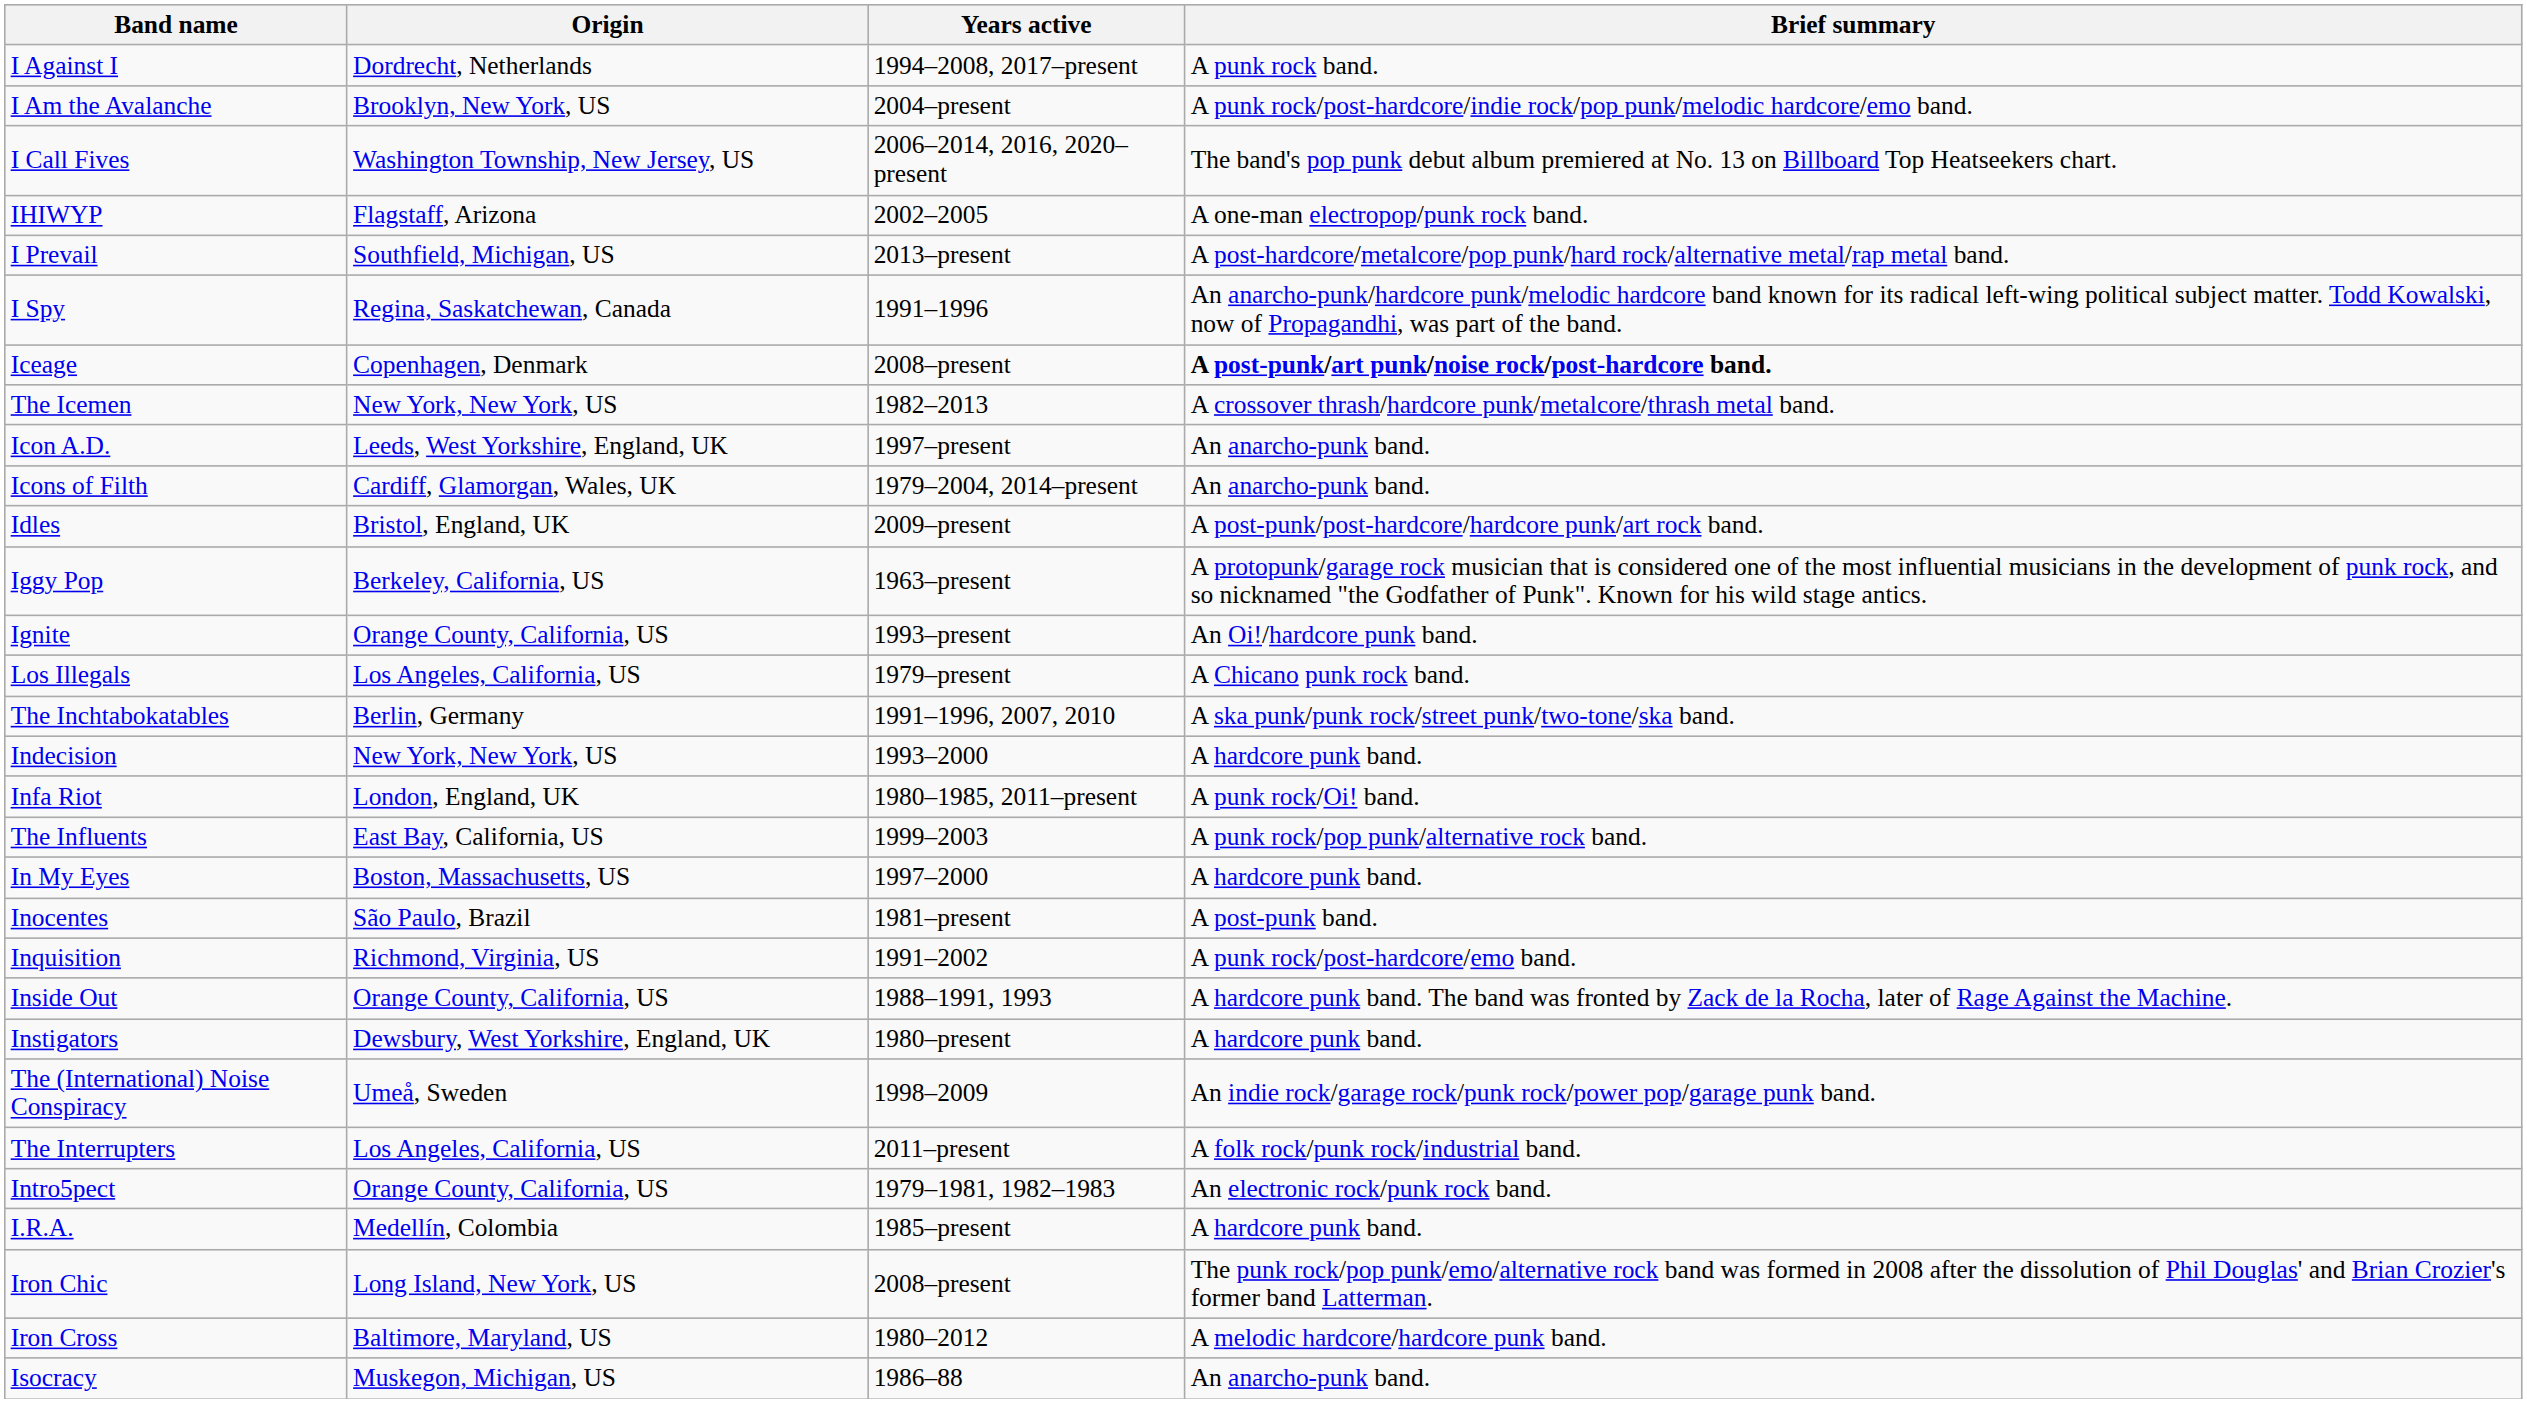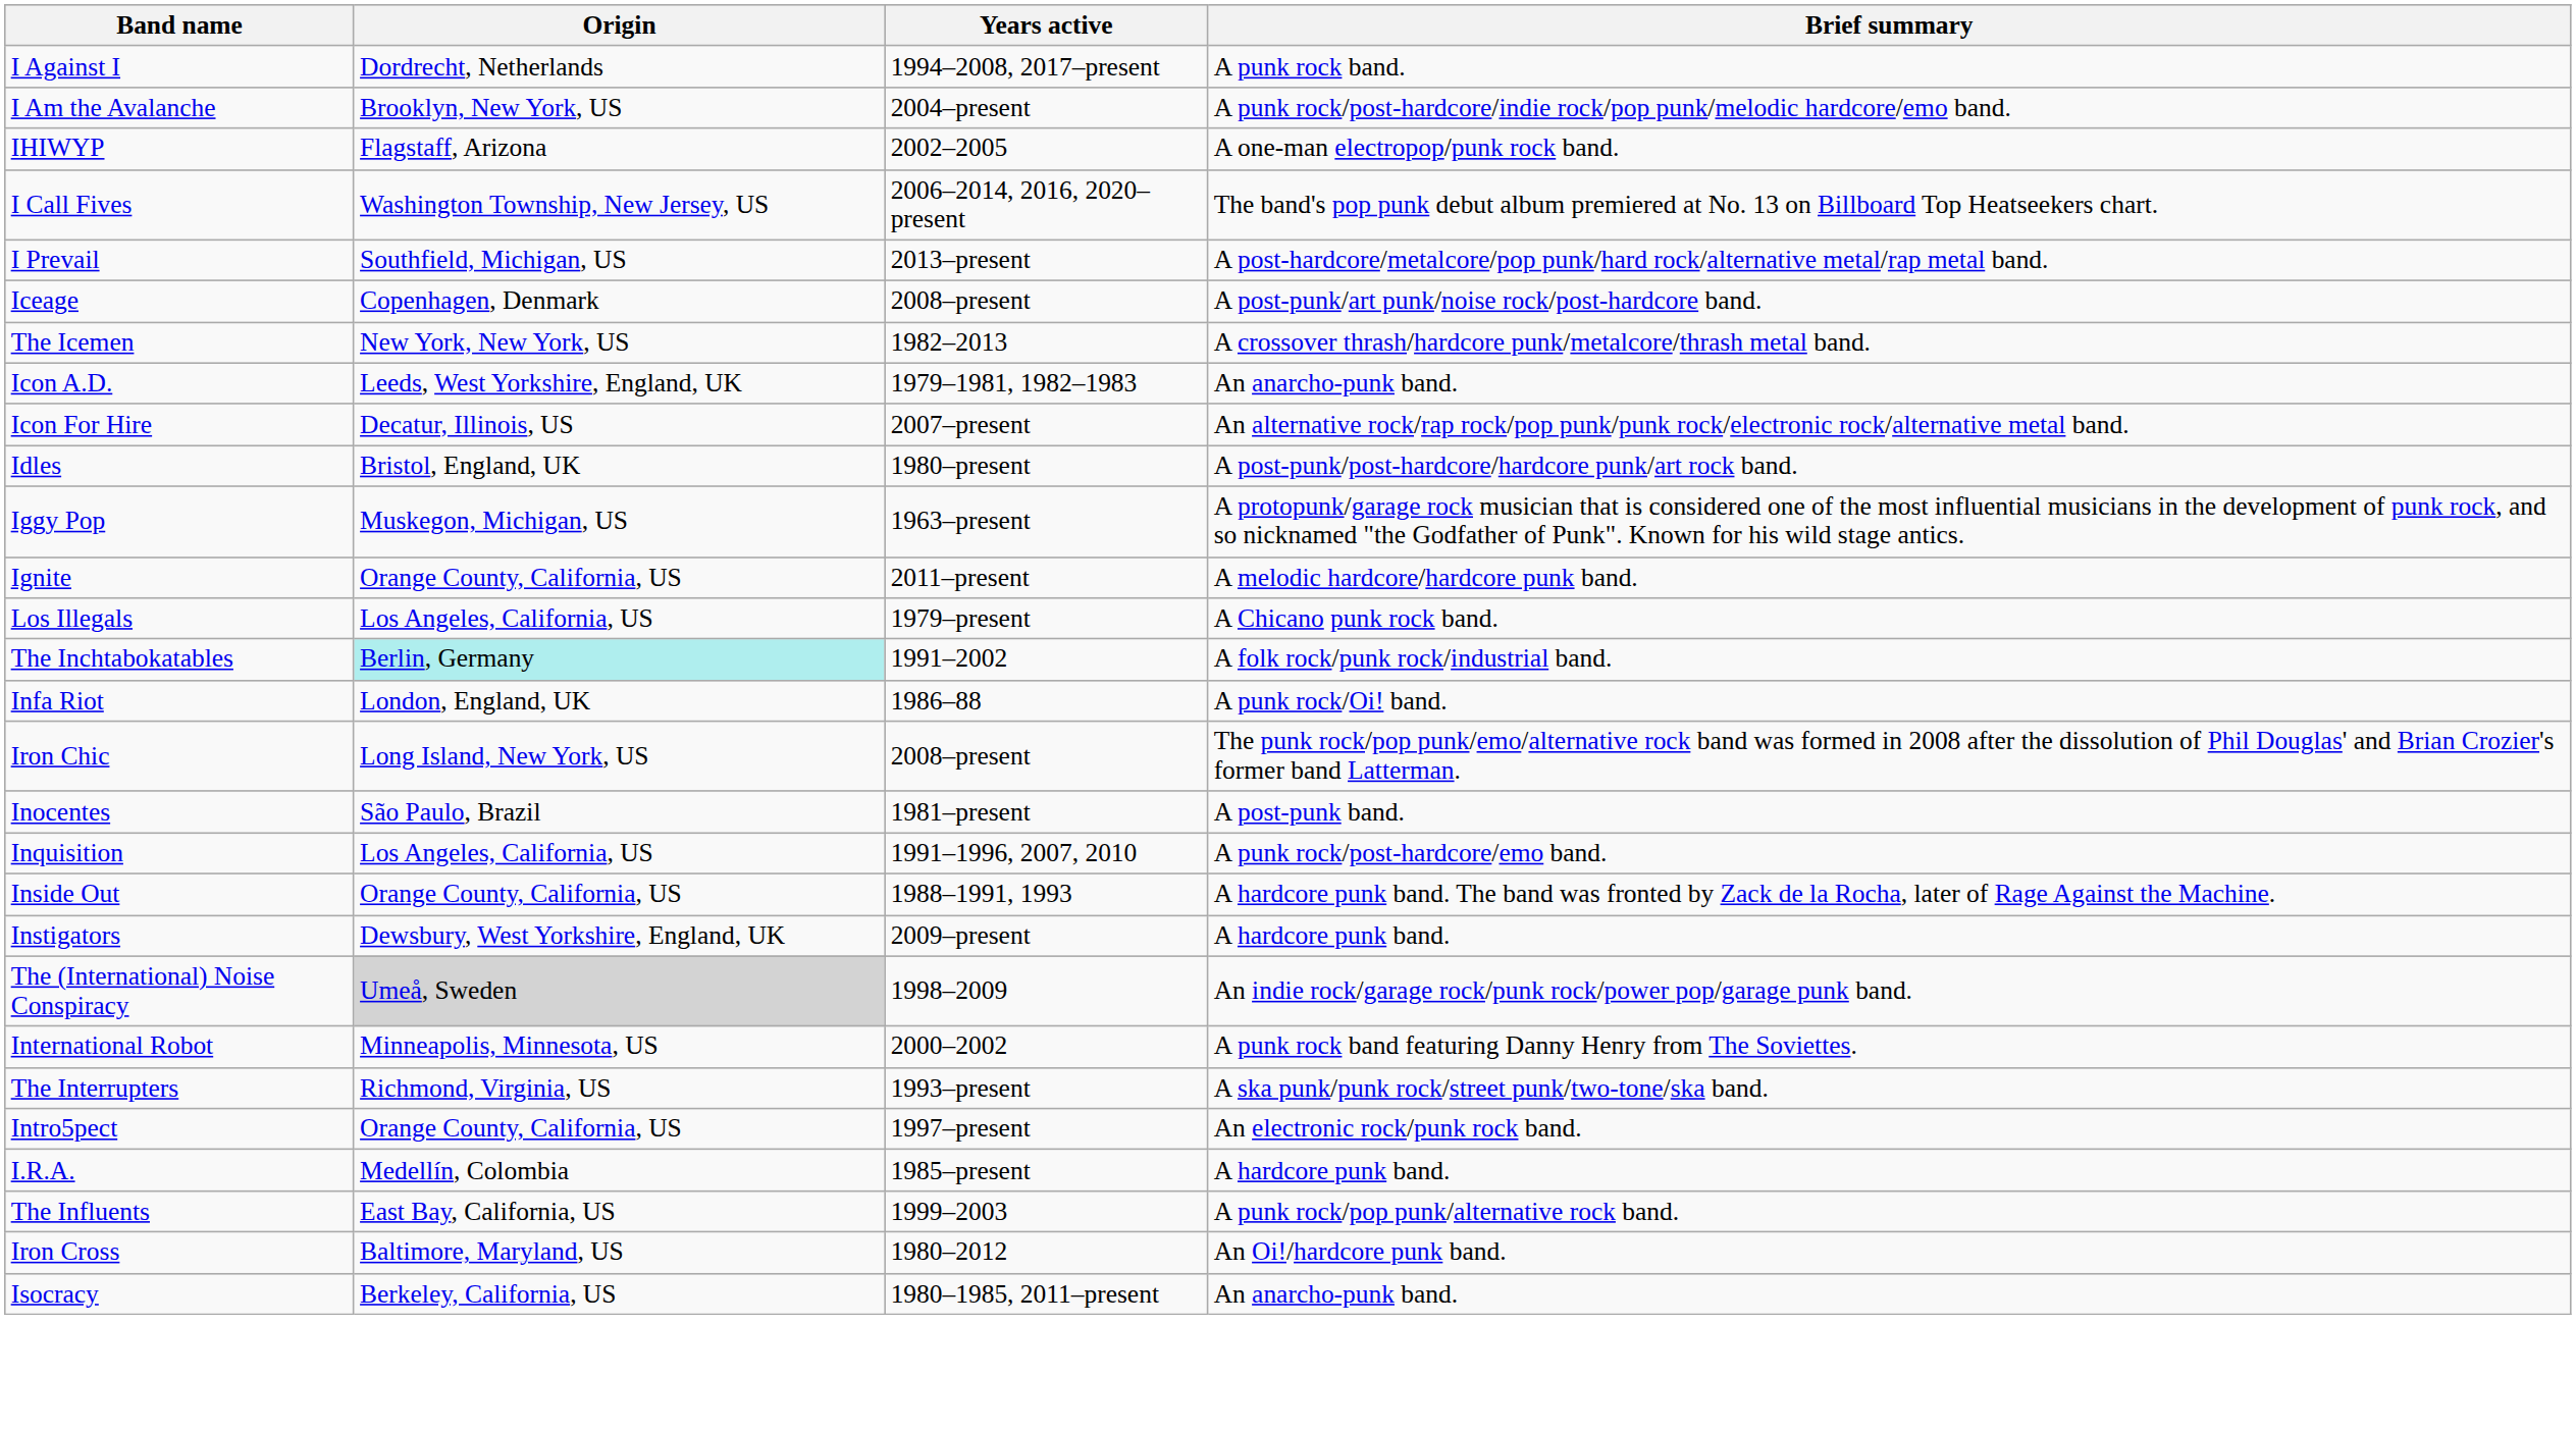 <table class="wikitable" style=" width:100%;">
 <tr>
 <th style="width:13em">Band name</th>
 <th style="width:20em">Origin</th>
 <th style="width:12em">Years active</th>
 <th>Brief summary</th>
 </tr>
 <tr>
 <td><a href='#'>I Against I</a></td>
 <td><a href='#'>Dordrecht</a>, Netherlands</td>
 <td>1994–2008, 2017–present</td>
 <td>A <a href='#'>punk rock</a> band.</td>
 </tr>
 <tr>
 <td><a href='#'>I Am the Avalanche</a></td>
 <td><a href='#'>Brooklyn, New York</a>, US</td>
 <td>2004–present</td>
 <td>A <a href='#'>punk rock</a>/<a href='#'>post-hardcore</a>/<a href='#'>indie rock</a>/<a href='#'>pop punk</a>/<a href='#'>melodic hardcore</a>/<a href='#'>emo</a> band.</td>
 </tr>
 <tr>
+<td><a href='#'>IHIWYP</a></td>
+<td><a href='#'>Flagstaff</a>, Arizona</td>
+<td>2002–2005</td>
+<td>A one-man <a href='#'>electropop</a>/<a href='#'>punk rock</a> band.</td>
+</tr>
+<tr>
 <td><a href='#'>I Call Fives</a></td>
 <td><a href='#'>Washington Township, New Jersey</a>, US</td>
 <td>2006–2014, 2016, 2020–present</td>
 <td>The band's <a href='#'>pop punk</a> debut album premiered at No. 13 on <a href='#'>Billboard</a> Top Heatseekers chart.</td>
-</tr>
-<tr>
-<td><a href='#'>IHIWYP</a></td>
-<td><a href='#'>Flagstaff</a>, Arizona</td>
-<td>2002–2005</td>
-<td>A one-man <a href='#'>electropop</a>/<a href='#'>punk rock</a> band.</td>
 </tr>
 <tr>
 <td><a href='#'>I Prevail</a></td>
 <td><a href='#'>Southfield, Michigan</a>, US</td>
 <td>2013–present</td>
 <td>A <a href='#'>post-hardcore</a>/<a href='#'>metalcore</a>/<a href='#'>pop punk</a>/<a href='#'>hard rock</a>/<a href='#'>alternative metal</a>/<a href='#'>rap metal</a> band.</td>
 </tr>
 <tr>
-<td><a href='#'>I Spy</a></td>
-<td><a href='#'>Regina, Saskatchewan</a>, Canada</td>
-<td>1991–1996</td>
-<td>An <a href='#'>anarcho-punk</a>/<a href='#'>hardcore punk</a>/<a href='#'>melodic hardcore</a> band known for its radical left-wing political subject matter. <a href='#'>Todd Kowalski</a>, now of <a href='#'>Propagandhi</a>, was part of the band.</td>
-</tr>
-<tr>
 <td><a href='#'>Iceage</a></td>
 <td><a href='#'>Copenhagen</a>, Denmark</td>
 <td>2008–present</td>
-<td><strong>A <a href='#'>post-punk</a>/<a href='#'>art punk</a>/<a href='#'>noise rock</a>/<a href='#'>post-hardcore</a> band.</strong></td>
+<td>A <a href='#'>post-punk</a>/<a href='#'>art punk</a>/<a href='#'>noise rock</a>/<a href='#'>post-hardcore</a> band.</td>
 </tr>
 <tr>
 <td><a href='#'>The Icemen</a></td>
 <td><a href='#'>New York, New York</a>, US</td>
 <td>1982–2013</td>
 <td>A <a href='#'>crossover thrash</a>/<a href='#'>hardcore punk</a>/<a href='#'>metalcore</a>/<a href='#'>thrash metal</a> band.</td>
 </tr>
 <tr>
 <td><a href='#'>Icon A.D.</a></td>
 <td><a href='#'>Leeds</a>, <a href='#'>West Yorkshire</a>, England, UK</td>
-<td>1997–present</td>
+<td>1979–1981, 1982–1983</td>
 <td>An <a href='#'>anarcho-punk</a> band.</td>
 </tr>
 <tr>
-<td><a href='#'>Icons of Filth</a></td>
-<td><a href='#'>Cardiff</a>, <a href='#'>Glamorgan</a>, Wales, UK</td>
-<td>1979–2004, 2014–present</td>
-<td>An <a href='#'>anarcho-punk</a> band.</td>
+<td><a href='#'>Icon For Hire</a></td>
+<td><a href='#'>Decatur, Illinois</a>, US</td>
+<td>2007–present</td>
+<td>An <a href='#'>alternative rock</a>/<a href='#'>rap rock</a>/<a href='#'>pop punk</a>/<a href='#'>punk rock</a>/<a href='#'>electronic rock</a>/<a href='#'>alternative metal</a> band.</td>
 </tr>
 <tr>
 <td><a href='#'>Idles</a></td>
 <td><a href='#'>Bristol</a>, England, UK</td>
-<td>2009–present</td>
+<td>1980–present</td>
 <td>A <a href='#'>post-punk</a>/<a href='#'>post-hardcore</a>/<a href='#'>hardcore punk</a>/<a href='#'>art rock</a> band.</td>
 </tr>
 <tr>
 <td><a href='#'>Iggy Pop</a></td>
-<td><a href='#'>Berkeley, California</a>, US</td>
+<td><a href='#'>Muskegon, Michigan</a>, US</td>
 <td>1963–present</td>
 <td>A <a href='#'>protopunk</a>/<a href='#'>garage rock</a> musician that is considered one of the most influential musicians in the development of <a href='#'>punk rock</a>, and so nicknamed "the Godfather of Punk". Known for his wild stage antics.</td>
 </tr>
 <tr>
 <td><a href='#'>Ignite</a></td>
 <td><a href='#'>Orange County, California</a>, US</td>
-<td>1993–present</td>
-<td>An <a href='#'>Oi!</a>/<a href='#'>hardcore punk</a> band.</td>
+<td>2011–present</td>
+<td>A <a href='#'>melodic hardcore</a>/<a href='#'>hardcore punk</a> band.</td>
 </tr>
 <tr>
 <td><a href='#'>Los Illegals</a></td>
 <td><a href='#'>Los Angeles, California</a>, US</td>
 <td>1979–present</td>
 <td>A <a href='#'>Chicano</a> <a href='#'>punk rock</a> band.</td>
 </tr>
 <tr>
 <td><a href='#'>The Inchtabokatables</a></td>
-<td><a href='#'>Berlin</a>, Germany</td>
-<td>1991–1996, 2007, 2010</td>
-<td>A <a href='#'>ska punk</a>/<a href='#'>punk rock</a>/<a href='#'>street punk</a>/<a href='#'>two-tone</a>/<a href='#'>ska</a> band.</td>
-</tr>
-<tr>
-<td><a href='#'>Indecision</a></td>
-<td><a href='#'>New York, New York</a>, US</td>
-<td>1993–2000</td>
-<td>A <a href='#'>hardcore punk</a> band.</td>
+<td style="background: paleturquoise;"><a href='#'>Berlin</a>, Germany</td>
+<td>1991–2002</td>
+<td>A <a href='#'>folk rock</a>/<a href='#'>punk rock</a>/<a href='#'>industrial</a> band.</td>
 </tr>
 <tr>
 <td><a href='#'>Infa Riot</a></td>
 <td><a href='#'>London</a>, England, UK</td>
-<td>1980–1985, 2011–present</td>
+<td>1986–88</td>
 <td>A <a href='#'>punk rock</a>/<a href='#'>Oi!</a> band.</td>
 </tr>
 <tr>
-<td><a href='#'>The Influents</a></td>
-<td><a href='#'>East Bay</a>, California, US</td>
-<td>1999–2003</td>
-<td>A <a href='#'>punk rock</a>/<a href='#'>pop punk</a>/<a href='#'>alternative rock</a> band.</td>
-</tr>
-<tr>
-<td><a href='#'>In My Eyes</a></td>
-<td><a href='#'>Boston, Massachusetts</a>, US</td>
-<td>1997–2000</td>
-<td>A <a href='#'>hardcore punk</a> band.</td>
+<td><a href='#'>Iron Chic</a></td>
+<td><a href='#'>Long Island, New York</a>, US</td>
+<td>2008–present</td>
+<td>The <a href='#'>punk rock</a>/<a href='#'>pop punk</a>/<a href='#'>emo</a>/<a href='#'>alternative rock</a> band was formed in 2008 after the dissolution of <a href='#'>Phil Douglas</a>' and <a href='#'>Brian Crozier</a>'s former band <a href='#'>Latterman</a>.</td>
 </tr>
 <tr>
 <td><a href='#'>Inocentes</a></td>
 <td><a href='#'>São Paulo</a>, Brazil</td>
 <td>1981–present</td>
 <td>A <a href='#'>post-punk</a> band.</td>
 </tr>
 <tr>
 <td><a href='#'>Inquisition</a></td>
-<td><a href='#'>Richmond, Virginia</a>, US</td>
-<td>1991–2002</td>
+<td><a href='#'>Los Angeles, California</a>, US</td>
+<td>1991–1996, 2007, 2010</td>
 <td>A <a href='#'>punk rock</a>/<a href='#'>post-hardcore</a>/<a href='#'>emo</a> band.</td>
 </tr>
 <tr>
 <td><a href='#'>Inside Out</a></td>
 <td><a href='#'>Orange County, California</a>, US</td>
 <td>1988–1991, 1993</td>
 <td>A <a href='#'>hardcore punk</a> band. The band was fronted by <a href='#'>Zack de la Rocha</a>, later of <a href='#'>Rage Against the Machine</a>.</td>
 </tr>
 <tr>
 <td><a href='#'>Instigators</a></td>
 <td><a href='#'>Dewsbury</a>, <a href='#'>West Yorkshire</a>, England, UK</td>
-<td>1980–present</td>
+<td>2009–present</td>
 <td>A <a href='#'>hardcore punk</a> band.</td>
 </tr>
 <tr>
 <td><a href='#'>The (International) Noise Conspiracy</a></td>
-<td><a href='#'>Umeå</a>, Sweden</td>
+<td style="background: lightgrey;"><a href='#'>Umeå</a>, Sweden</td>
 <td>1998–2009</td>
 <td>An <a href='#'>indie rock</a>/<a href='#'>garage rock</a>/<a href='#'>punk rock</a>/<a href='#'>power pop</a>/<a href='#'>garage punk</a> band.</td>
 </tr>
 <tr>
+<td><a href='#'>International Robot</a></td>
+<td><a href='#'>Minneapolis, Minnesota</a>, US</td>
+<td>2000–2002</td>
+<td>A <a href='#'>punk rock</a> band featuring Danny Henry from <a href='#'>The Soviettes</a>.</td>
+</tr>
+<tr>
 <td><a href='#'>The Interrupters</a></td>
-<td><a href='#'>Los Angeles, California</a>, US</td>
-<td>2011–present</td>
-<td>A <a href='#'>folk rock</a>/<a href='#'>punk rock</a>/<a href='#'>industrial</a> band.</td>
+<td><a href='#'>Richmond, Virginia</a>, US</td>
+<td>1993–present</td>
+<td>A <a href='#'>ska punk</a>/<a href='#'>punk rock</a>/<a href='#'>street punk</a>/<a href='#'>two-tone</a>/<a href='#'>ska</a> band.</td>
 </tr>
 <tr>
 <td><a href='#'>Intro5pect</a></td>
 <td><a href='#'>Orange County, California</a>, US</td>
-<td>1979–1981, 1982–1983</td>
+<td>1997–present</td>
 <td>An <a href='#'>electronic rock</a>/<a href='#'>punk rock</a> band.</td>
 </tr>
 <tr>
 <td><a href='#'>I.R.A.</a></td>
 <td><a href='#'>Medellín</a>, Colombia</td>
 <td>1985–present</td>
 <td>A <a href='#'>hardcore punk</a> band.</td>
 </tr>
 <tr>
-<td><a href='#'>Iron Chic</a></td>
-<td><a href='#'>Long Island, New York</a>, US</td>
-<td>2008–present</td>
-<td>The <a href='#'>punk rock</a>/<a href='#'>pop punk</a>/<a href='#'>emo</a>/<a href='#'>alternative rock</a> band was formed in 2008 after the dissolution of <a href='#'>Phil Douglas</a>' and <a href='#'>Brian Crozier</a>'s former band <a href='#'>Latterman</a>.</td>
+<td><a href='#'>The Influents</a></td>
+<td><a href='#'>East Bay</a>, California, US</td>
+<td>1999–2003</td>
+<td>A <a href='#'>punk rock</a>/<a href='#'>pop punk</a>/<a href='#'>alternative rock</a> band.</td>
 </tr>
 <tr>
 <td><a href='#'>Iron Cross</a></td>
 <td><a href='#'>Baltimore, Maryland</a>, US</td>
 <td>1980–2012</td>
-<td>A <a href='#'>melodic hardcore</a>/<a href='#'>hardcore punk</a> band.</td>
+<td>An <a href='#'>Oi!</a>/<a href='#'>hardcore punk</a> band.</td>
 </tr>
 <tr>
 <td><a href='#'>Isocracy</a></td>
-<td><a href='#'>Muskegon, Michigan</a>, US</td>
-<td>1986–88</td>
+<td><a href='#'>Berkeley, California</a>, US</td>
+<td>1980–1985, 2011–present</td>
 <td>An <a href='#'>anarcho-punk</a> band.</td>
 </tr>
 </table>
